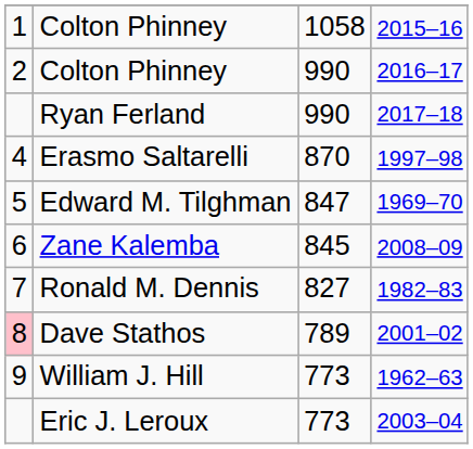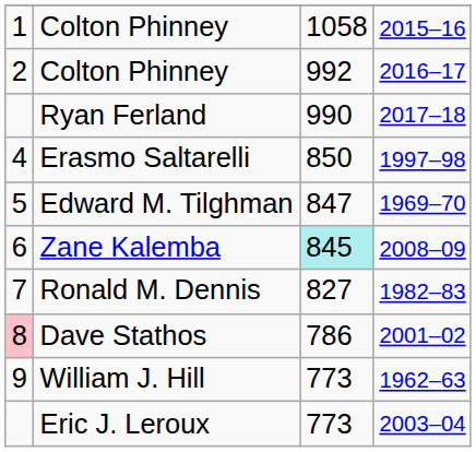 <table class="wikitable">
 <tr>
 </tr>
 <tr>
 <td>1</td>
 <td>Colton Phinney</td>
 <td>1058</td>
 <td style="font-size:80%;"><a href='#'>2015–16</a></td>
 </tr>
 <tr>
 <td>2</td>
 <td>Colton Phinney</td>
-<td>990</td>
+<td>992</td>
 <td style="font-size:80%;"><a href='#'>2016–17</a></td>
 </tr>
 <tr>
 <td></td>
 <td>Ryan Ferland</td>
 <td>990</td>
 <td style="font-size:80%;"><a href='#'>2017–18</a></td>
 </tr>
 <tr>
 <td>4</td>
 <td>Erasmo Saltarelli</td>
-<td>870</td>
+<td>850</td>
 <td style="font-size:80%;"><a href='#'>1997–98</a></td>
 </tr>
 <tr>
 <td>5</td>
 <td>Edward M. Tilghman</td>
 <td>847</td>
 <td style="font-size:80%;"><a href='#'>1969–70</a></td>
 </tr>
 <tr>
 <td>6</td>
 <td><a href='#'>Zane Kalemba</a></td>
-<td>845</td>
+<td style="background: paleturquoise;">845</td>
 <td style="font-size:80%;"><a href='#'>2008–09</a></td>
 </tr>
 <tr>
 <td>7</td>
 <td>Ronald M. Dennis</td>
 <td>827</td>
 <td style="font-size:80%;"><a href='#'>1982–83</a></td>
 </tr>
 <tr>
 <td style="background: pink;">8</td>
 <td>Dave Stathos</td>
-<td>789</td>
+<td>786</td>
 <td style="font-size:80%;"><a href='#'>2001–02</a></td>
 </tr>
 <tr>
 <td>9</td>
 <td>William J. Hill</td>
 <td>773</td>
 <td style="font-size:80%;"><a href='#'>1962–63</a></td>
 </tr>
 <tr>
 <td></td>
 <td>Eric J. Leroux</td>
 <td>773</td>
 <td style="font-size:80%;"><a href='#'>2003–04</a></td>
 </tr>
 </table>
